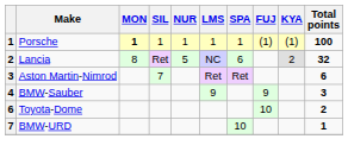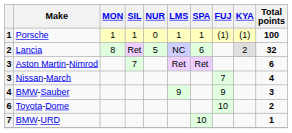 <table class="wikitable" style="font-size: 85%; text-align:center;">
 <tr>
 <th valign=middle></th>
 <th valign=middle>Make</th>
 <th><a href='#'>MON</a><br></th>
 <th><a href='#'>SIL</a><br></th>
 <th><a href='#'>NUR</a><br></th>
 <th><a href='#'>LMS</a><br></th>
 <th><a href='#'>SPA</a><br></th>
 <th><a href='#'>FUJ</a><br></th>
 <th><a href='#'>KYA</a><br></th>
 <th valign=middle>Total<br>points</th>
 </tr>
 <tr>
 <th>1</th>
 <td align=left><a href='#'>Porsche</a></td>
-<td style="background:#FFFFBF;"><strong>1</strong></td>
 <td style="background:#FFFFBF;">1</td>
 <td style="background:#FFFFBF;">1</td>
+<td style="background:#FFFFBF;">0</td>
 <td style="background:#FFFFBF;">1</td>
 <td style="background:#FFFFBF;">1</td>
 <td style="background:#FFFFBF;">(1)</td>
 <td style="background:#FFFFBF;">(1)</td>
 <td><strong>100</strong></td>
 </tr>
 <tr>
 <th>2</th>
 <td align=left><a href='#'>Lancia</a></td>
 <td style="background:#DFFFDF;">8</td>
 <td style="background:#EFCFFF;">Ret</td>
 <td style="background:#DFFFDF;">5</td>
 <td style="background:#CFCFFF;">NC</td>
 <td style="background:#DFFFDF;">6</td>
 <td></td>
 <td style="background:#DFDFDF;">2</td>
 <td><strong>32</strong></td>
 </tr>
 <tr>
 <th>3</th>
 <td align=left><a href='#'>Aston Martin</a>-<a href='#'>Nimrod</a></td>
 <td></td>
 <td style="background:#DFFFDF;">7</td>
 <td></td>
 <td style="background:#EFCFFF;">Ret</td>
 <td style="background:#EFCFFF;">Ret</td>
 <td></td>
 <td></td>
 <td><strong>6</strong></td>
+</tr>
+<tr>
+<th>3</th>
+<td align=left><a href='#'>Nissan</a>-<a href='#'>March</a></td>
+<td></td>
+<td></td>
+<td></td>
+<td></td>
+<td></td>
+<td style="background:#DFFFDF;">7</td>
+<td></td>
+<td><strong>4</strong></td>
 </tr>
 <tr>
 <th>4</th>
 <td align=left><a href='#'>BMW</a>-<a href='#'>Sauber</a></td>
 <td></td>
 <td></td>
 <td></td>
 <td style="background:#DFFFDF;">9</td>
 <td></td>
 <td style="background:#DFFFDF;">9</td>
 <td></td>
 <td><strong>3</strong></td>
 </tr>
 <tr>
 <th>6</th>
 <td align=left><a href='#'>Toyota</a>-<a href='#'>Dome</a></td>
 <td></td>
 <td></td>
 <td></td>
 <td></td>
 <td></td>
 <td style="background:#DFFFDF;">10</td>
 <td></td>
 <td><strong>2</strong></td>
 </tr>
 <tr>
 <th>7</th>
 <td align=left><a href='#'>BMW</a>-<a href='#'>URD</a></td>
 <td></td>
 <td></td>
 <td></td>
 <td></td>
 <td style="background:#DFFFDF;">10</td>
 <td></td>
 <td></td>
 <td><strong>1</strong></td>
 </tr>
 <tr>
 </tr>
 </table>
